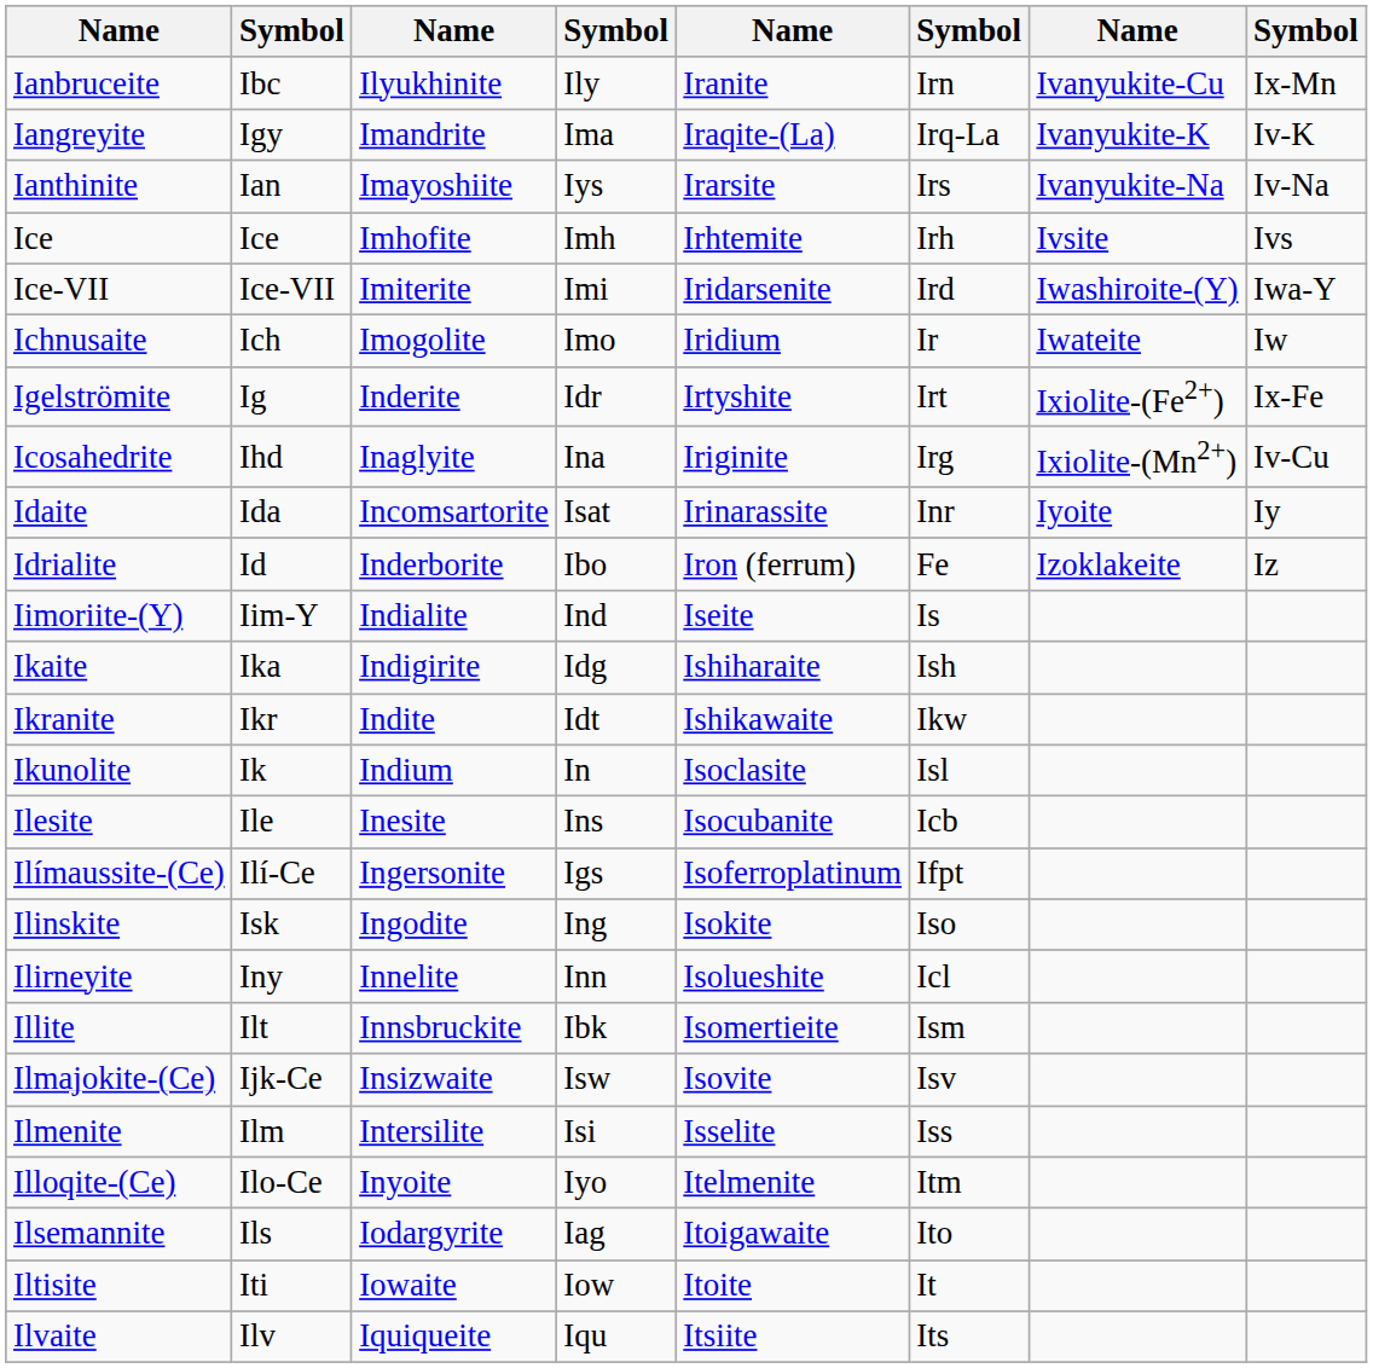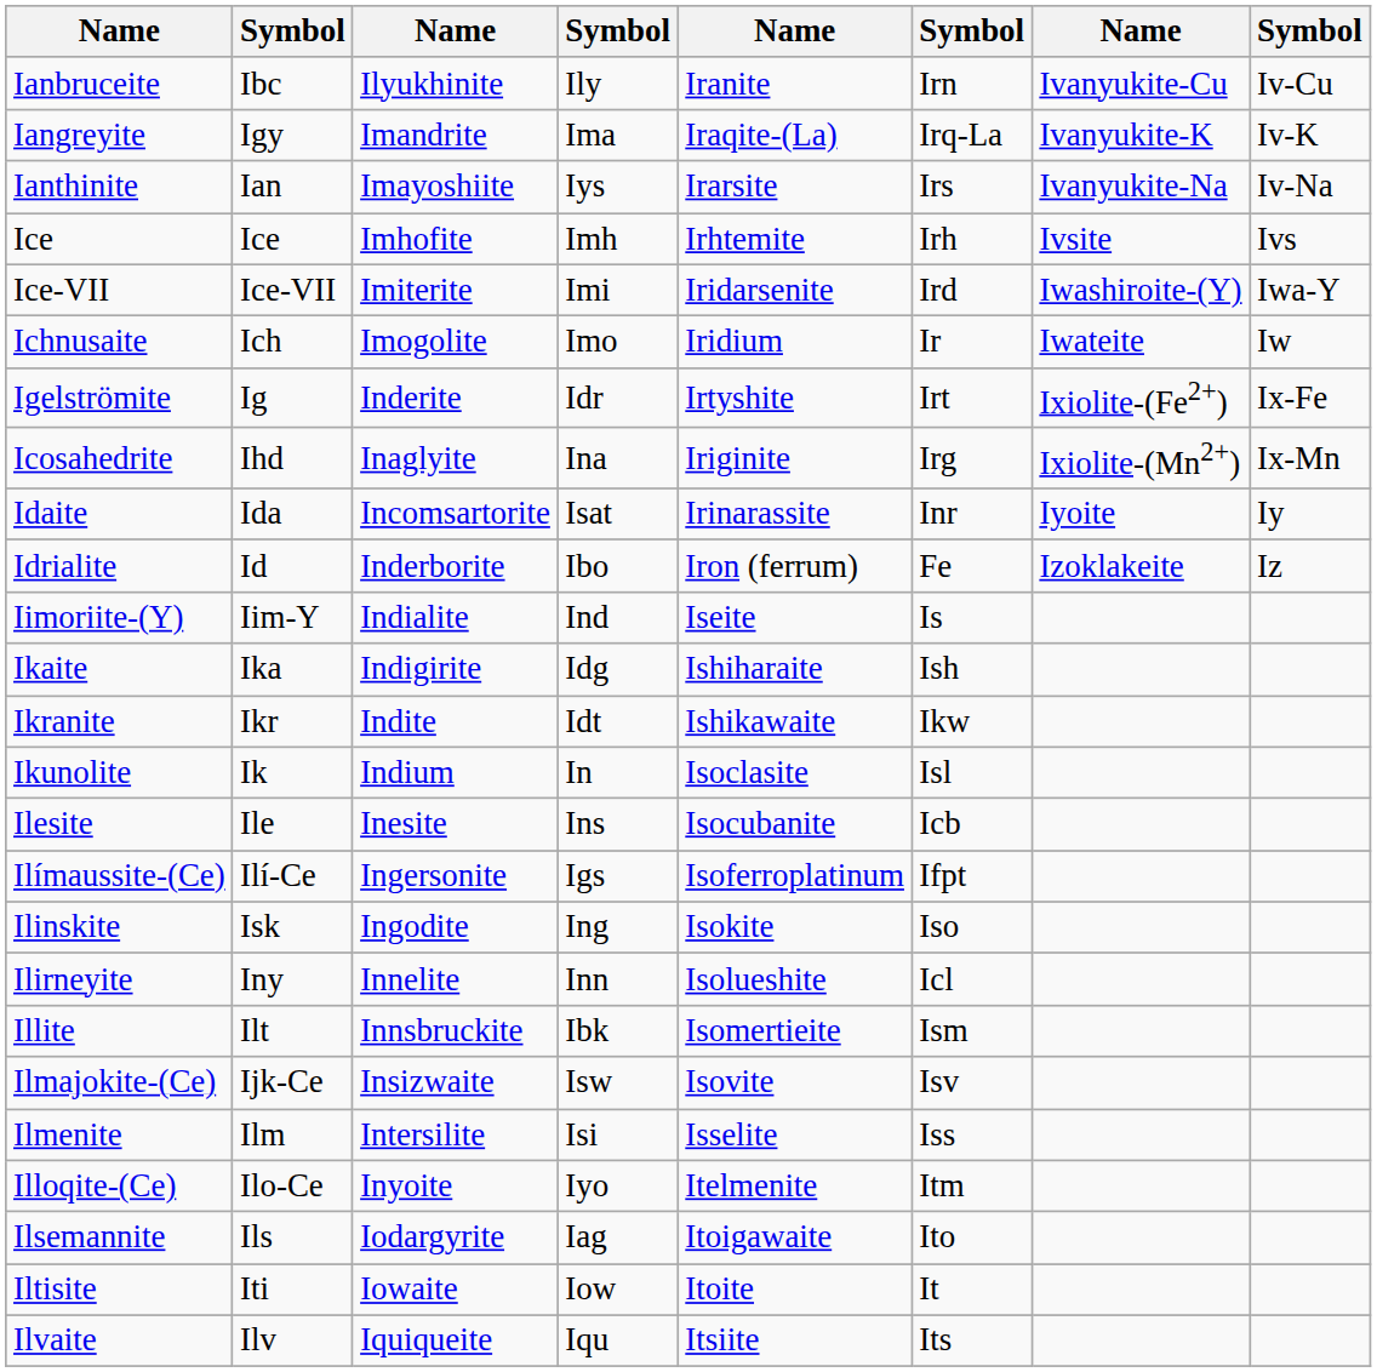 <table class="wikitable">
 <tr>
 <th>Name</th>
 <th>Symbol</th>
 <th>Name</th>
 <th>Symbol</th>
 <th>Name</th>
 <th>Symbol</th>
 <th>Name</th>
 <th>Symbol</th>
 </tr>
 <tr>
 <td><a href='#'>Ianbruceite</a></td>
 <td>Ibc</td>
 <td><a href='#'>Ilyukhinite</a></td>
 <td>Ily</td>
 <td><a href='#'>Iranite</a></td>
 <td>Irn</td>
 <td><a href='#'>Ivanyukite-Cu</a></td>
-<td>Ix-Mn</td>
+<td>Iv-Cu</td>
 </tr>
 <tr>
 <td><a href='#'>Iangreyite</a></td>
 <td>Igy</td>
 <td><a href='#'>Imandrite</a></td>
 <td>Ima</td>
 <td><a href='#'>Iraqite-(La)</a></td>
 <td>Irq-La</td>
 <td><a href='#'>Ivanyukite-K</a></td>
 <td>Iv-K</td>
 </tr>
 <tr>
 <td><a href='#'>Ianthinite</a></td>
 <td>Ian</td>
 <td><a href='#'>Imayoshiite</a></td>
 <td>Iys</td>
 <td><a href='#'>Irarsite</a></td>
 <td>Irs</td>
 <td><a href='#'>Ivanyukite-Na</a></td>
 <td>Iv-Na</td>
 </tr>
 <tr>
 <td>Ice</td>
 <td>Ice</td>
 <td><a href='#'>Imhofite</a></td>
 <td>Imh</td>
 <td><a href='#'>Irhtemite</a></td>
 <td>Irh</td>
 <td><a href='#'>Ivsite</a></td>
 <td>Ivs</td>
 </tr>
 <tr>
 <td>Ice-VII</td>
 <td>Ice-VII</td>
 <td><a href='#'>Imiterite</a></td>
 <td>Imi</td>
 <td><a href='#'>Iridarsenite</a></td>
 <td>Ird</td>
 <td><a href='#'>Iwashiroite-(Y)</a></td>
 <td>Iwa-Y</td>
 </tr>
 <tr>
 <td><a href='#'>Ichnusaite</a></td>
 <td>Ich</td>
 <td><a href='#'>Imogolite</a></td>
 <td>Imo</td>
 <td><a href='#'>Iridium</a></td>
 <td>Ir</td>
 <td><a href='#'>Iwateite</a></td>
 <td>Iw</td>
 </tr>
 <tr>
 <td><a href='#'>Igelströmite</a></td>
 <td>Ig</td>
 <td><a href='#'>Inderite</a></td>
 <td>Idr</td>
 <td><a href='#'>Irtyshite</a></td>
 <td>Irt</td>
 <td><a href='#'>Ixiolite</a>-(Fe<sup>2+</sup>)</td>
 <td>Ix-Fe</td>
 </tr>
 <tr>
 <td><a href='#'>Icosahedrite</a></td>
 <td>Ihd</td>
 <td><a href='#'>Inaglyite</a></td>
 <td>Ina</td>
 <td><a href='#'>Iriginite</a></td>
 <td>Irg</td>
 <td><a href='#'>Ixiolite</a>-(Mn<sup>2+</sup>)</td>
-<td>Iv-Cu</td>
+<td>Ix-Mn</td>
 </tr>
 <tr>
 <td><a href='#'>Idaite</a></td>
 <td>Ida</td>
 <td><a href='#'>Incomsartorite</a></td>
 <td>Isat</td>
 <td><a href='#'>Irinarassite</a></td>
 <td>Inr</td>
 <td><a href='#'>Iyoite</a></td>
 <td>Iy</td>
 </tr>
 <tr>
 <td><a href='#'>Idrialite</a></td>
 <td>Id</td>
 <td><a href='#'>Inderborite</a></td>
 <td>Ibo</td>
 <td><a href='#'>Iron</a> (ferrum)</td>
 <td>Fe</td>
 <td><a href='#'>Izoklakeite</a></td>
 <td>Iz</td>
 </tr>
 <tr>
 <td><a href='#'>Iimoriite-(Y)</a></td>
 <td>Iim-Y</td>
 <td><a href='#'>Indialite</a></td>
 <td>Ind</td>
 <td><a href='#'>Iseite</a></td>
 <td>Is</td>
 <td></td>
 <td></td>
 </tr>
 <tr>
 <td><a href='#'>Ikaite</a></td>
 <td>Ika</td>
 <td><a href='#'>Indigirite</a></td>
 <td>Idg</td>
 <td><a href='#'>Ishiharaite</a></td>
 <td>Ish</td>
 <td></td>
 <td></td>
 </tr>
 <tr>
 <td><a href='#'>Ikranite</a></td>
 <td>Ikr</td>
 <td><a href='#'>Indite</a></td>
 <td>Idt</td>
 <td><a href='#'>Ishikawaite</a></td>
 <td>Ikw</td>
 <td></td>
 <td></td>
 </tr>
 <tr>
 <td><a href='#'>Ikunolite</a></td>
 <td>Ik</td>
 <td><a href='#'>Indium</a></td>
 <td>In</td>
 <td><a href='#'>Isoclasite</a></td>
 <td>Isl</td>
 <td></td>
 <td></td>
 </tr>
 <tr>
 <td><a href='#'>Ilesite</a></td>
 <td>Ile</td>
 <td><a href='#'>Inesite</a></td>
 <td>Ins</td>
 <td><a href='#'>Isocubanite</a></td>
 <td>Icb</td>
 <td></td>
 <td></td>
 </tr>
 <tr>
 <td><a href='#'>Ilímaussite-(Ce)</a></td>
 <td>Ilí-Ce</td>
 <td><a href='#'>Ingersonite</a></td>
 <td>Igs</td>
 <td><a href='#'>Isoferroplatinum</a></td>
 <td>Ifpt</td>
 <td></td>
 <td></td>
 </tr>
 <tr>
 <td><a href='#'>Ilinskite</a></td>
 <td>Isk</td>
 <td><a href='#'>Ingodite</a></td>
 <td>Ing</td>
 <td><a href='#'>Isokite</a></td>
 <td>Iso</td>
 <td></td>
 <td></td>
 </tr>
 <tr>
 <td><a href='#'>Ilirneyite</a></td>
 <td>Iny</td>
 <td><a href='#'>Innelite</a></td>
 <td>Inn</td>
 <td><a href='#'>Isolueshite</a></td>
 <td>Icl</td>
 <td></td>
 <td></td>
 </tr>
 <tr>
 <td><a href='#'>Illite</a></td>
 <td>Ilt</td>
 <td><a href='#'>Innsbruckite</a></td>
 <td>Ibk</td>
 <td><a href='#'>Isomertieite</a></td>
 <td>Ism</td>
 <td></td>
 <td></td>
 </tr>
 <tr>
 <td><a href='#'>Ilmajokite-(Ce)</a></td>
 <td>Ijk-Ce</td>
 <td><a href='#'>Insizwaite</a></td>
 <td>Isw</td>
 <td><a href='#'>Isovite</a></td>
 <td>Isv</td>
 <td></td>
 <td></td>
 </tr>
 <tr>
 <td><a href='#'>Ilmenite</a></td>
 <td>Ilm</td>
 <td><a href='#'>Intersilite</a></td>
 <td>Isi</td>
 <td><a href='#'>Isselite</a></td>
 <td>Iss</td>
 <td></td>
 <td></td>
 </tr>
 <tr>
 <td><a href='#'>Illoqite-(Ce)</a></td>
 <td>Ilo-Ce</td>
 <td><a href='#'>Inyoite</a></td>
 <td>Iyo</td>
 <td><a href='#'>Itelmenite</a></td>
 <td>Itm</td>
 <td></td>
 <td></td>
 </tr>
 <tr>
 <td><a href='#'>Ilsemannite</a></td>
 <td>Ils</td>
 <td><a href='#'>Iodargyrite</a></td>
 <td>Iag</td>
 <td><a href='#'>Itoigawaite</a></td>
 <td>Ito</td>
 <td></td>
 <td></td>
 </tr>
 <tr>
 <td><a href='#'>Iltisite</a></td>
 <td>Iti</td>
 <td><a href='#'>Iowaite</a></td>
 <td>Iow</td>
 <td><a href='#'>Itoite</a></td>
 <td>It</td>
 <td></td>
 <td></td>
 </tr>
 <tr>
 <td><a href='#'>Ilvaite</a></td>
 <td>Ilv</td>
 <td><a href='#'>Iquiqueite</a></td>
 <td>Iqu</td>
 <td><a href='#'>Itsiite</a></td>
 <td>Its</td>
 <td></td>
 <td></td>
 </tr>
 </table>
